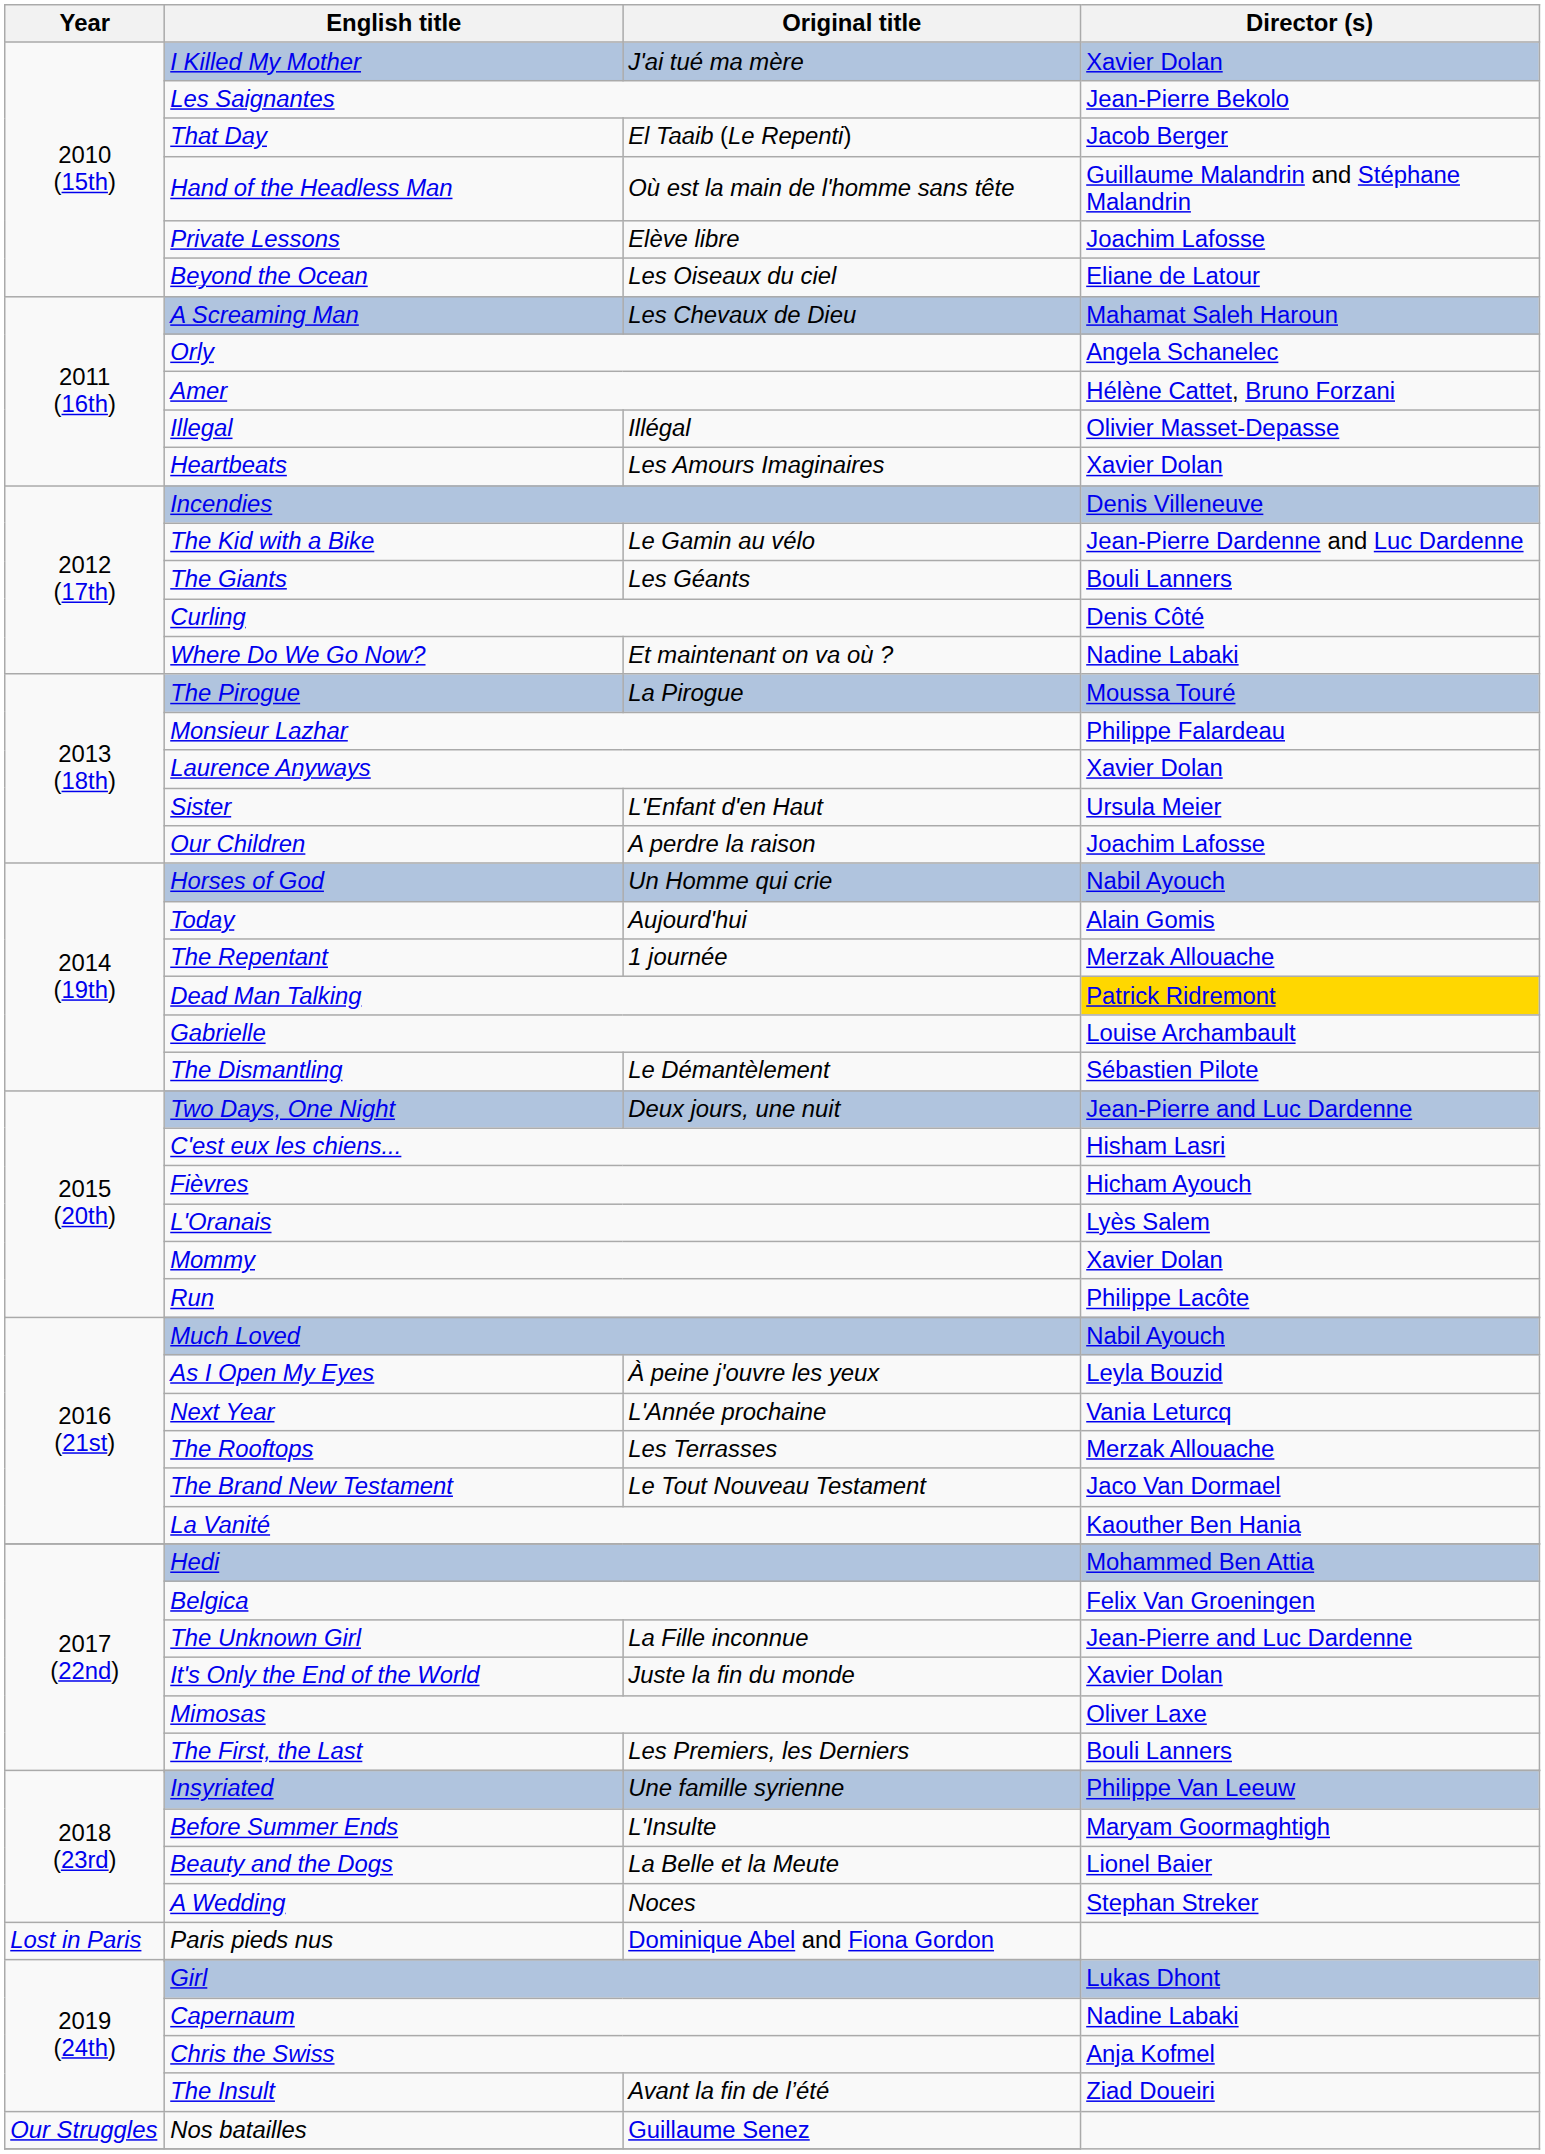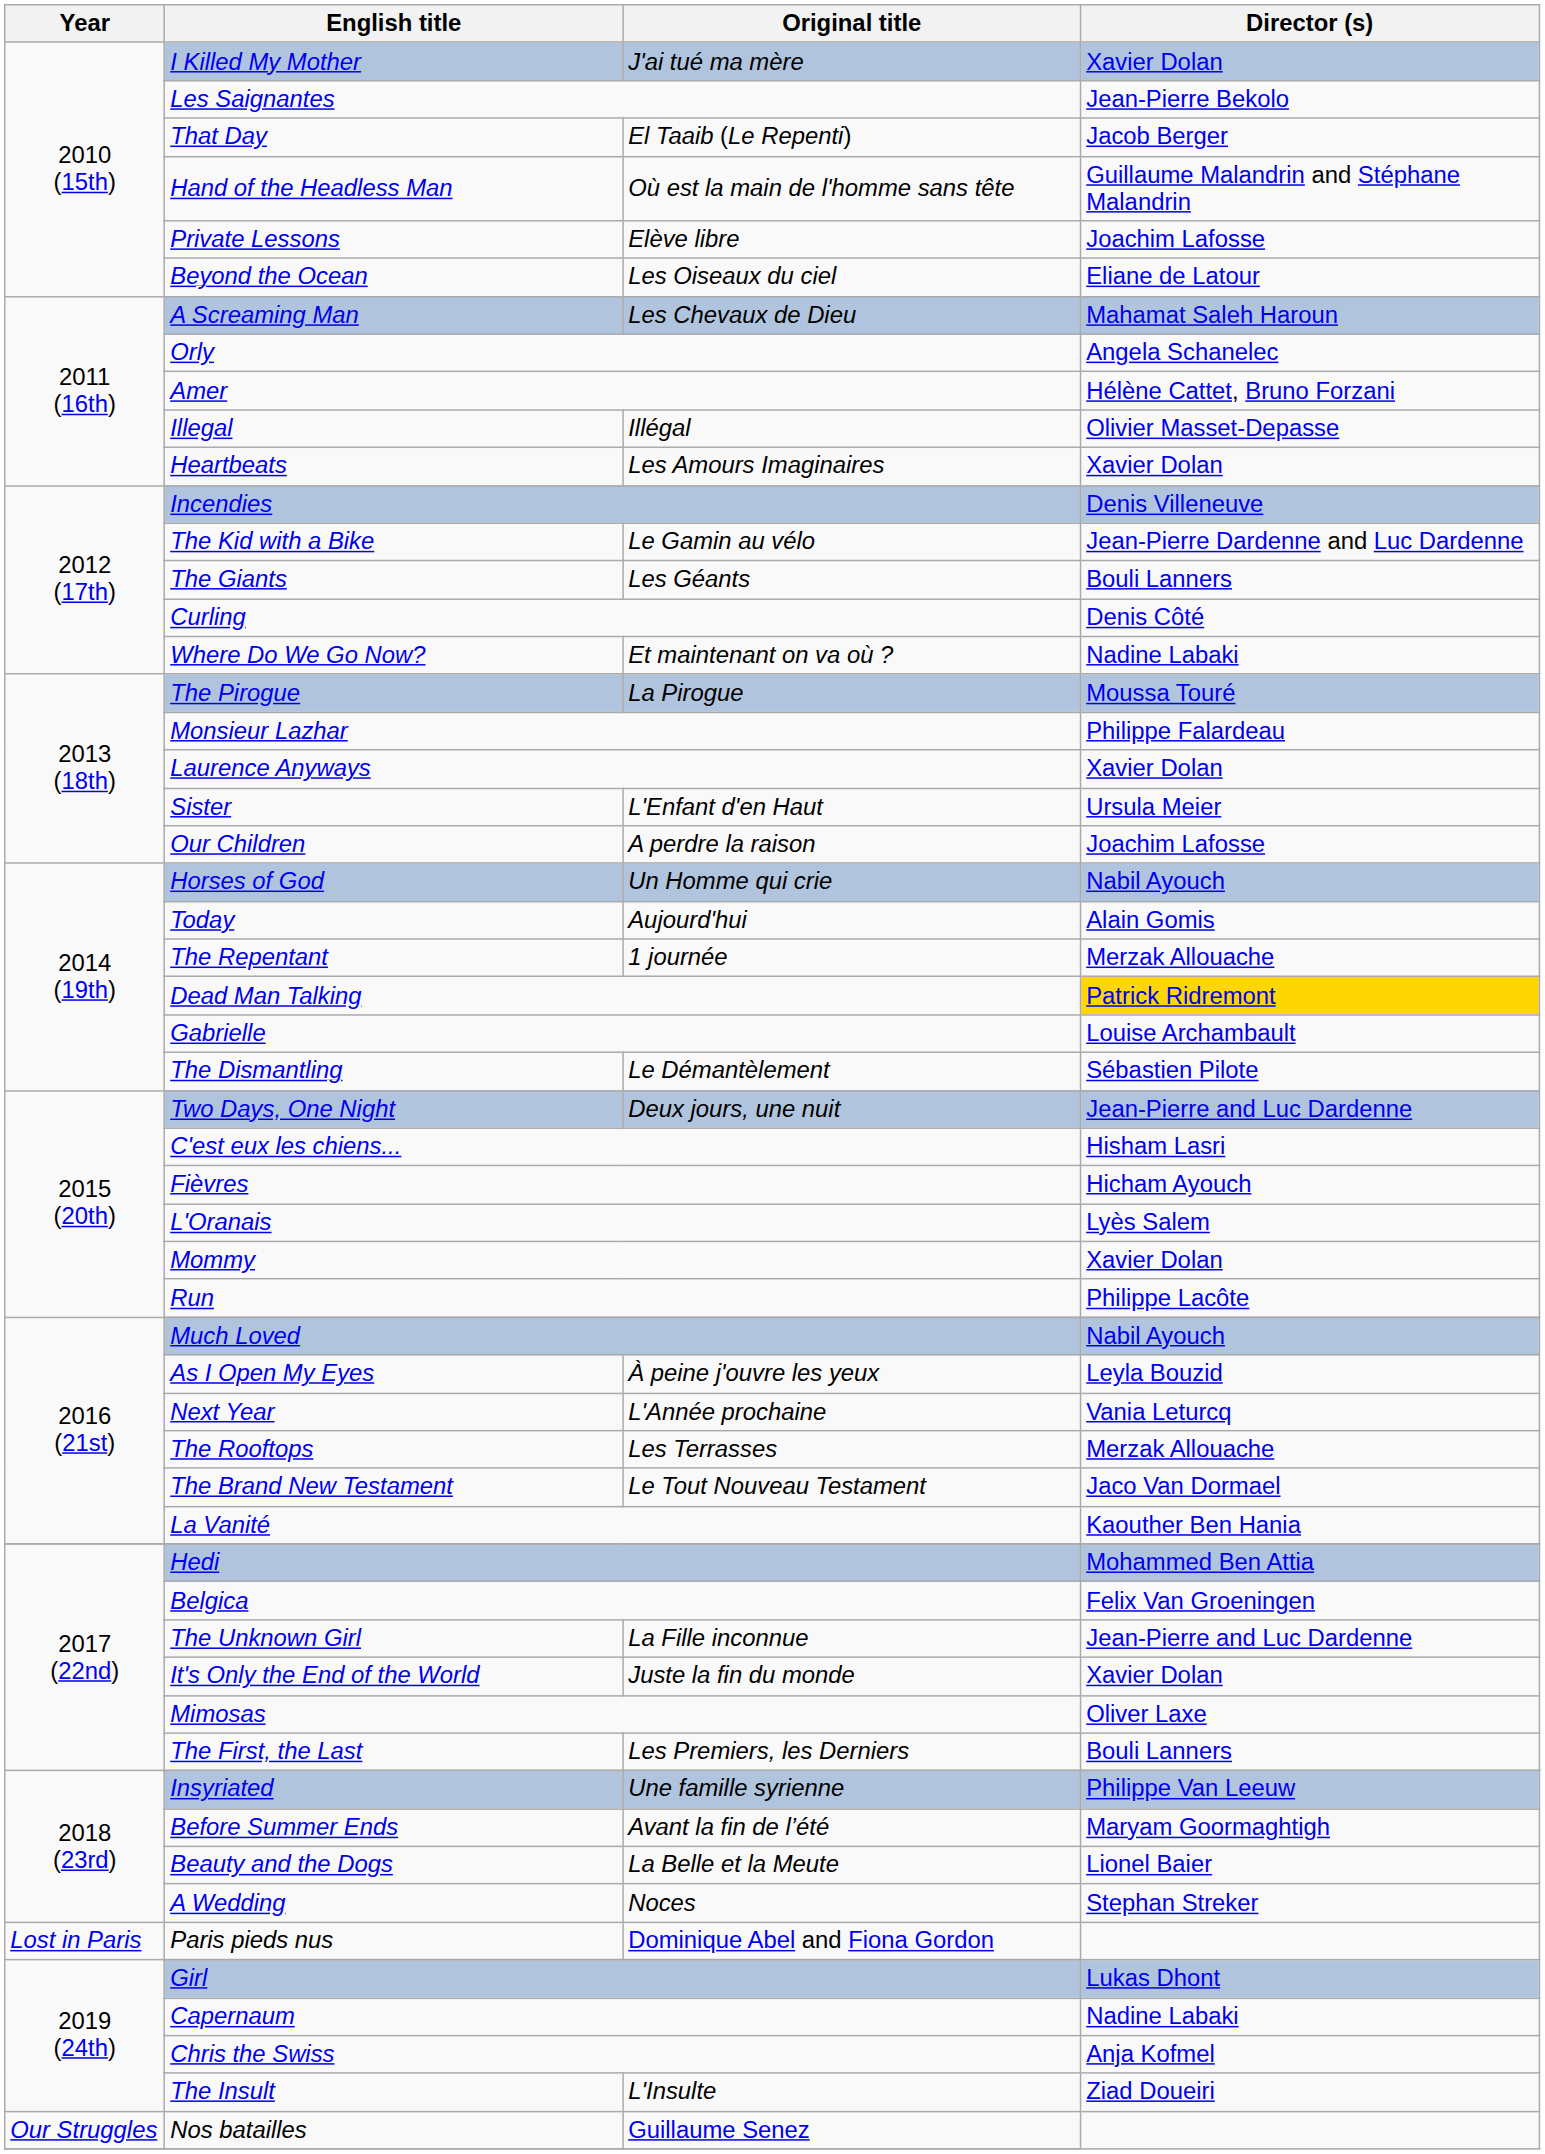 <table class="wikitable">
 <tr>
 <th width="100"><strong>Year</strong></th>
 <th width="300"><strong>English title</strong></th>
 <th width="300"><strong>Original title</strong></th>
 <th width="300"><strong>Director (s)</strong></th>
 </tr>
 <tr>
 <td rowspan="6" style="text-align:center;">2010<br>(<a href='#'>15th</a>)</td>
 <td style="background:#B0C4DE;"><em><a href='#'>I Killed My Mother</a></em></td>
 <td style="background:#B0C4DE;"><em>J'ai tué ma mère</em></td>
 <td style="background:#B0C4DE;"><a href='#'>Xavier Dolan</a></td>
 </tr>
 <tr>
 <td colspan="2"><em><a href='#'>Les Saignantes</a></em></td>
 <td><a href='#'>Jean-Pierre Bekolo</a></td>
 </tr>
 <tr>
 <td><em><a href='#'>That Day</a></em></td>
 <td><em>El Taaib</em> (<em>Le Repenti</em>)</td>
 <td><a href='#'>Jacob Berger</a></td>
 </tr>
 <tr>
 <td><em><a href='#'>Hand of the Headless Man</a></em></td>
 <td><em>Où est la main de l'homme sans tête</em></td>
 <td><a href='#'>Guillaume Malandrin</a> and <a href='#'>Stéphane Malandrin</a></td>
 </tr>
 <tr>
 <td><em><a href='#'>Private Lessons</a></em></td>
 <td><em>Elève libre</em></td>
 <td><a href='#'>Joachim Lafosse</a></td>
 </tr>
 <tr>
 <td><em><a href='#'>Beyond the Ocean</a></em></td>
 <td><em>Les Oiseaux du ciel</em></td>
 <td><a href='#'>Eliane de Latour</a></td>
 </tr>
 <tr>
 <td rowspan="5" style="text-align:center;">2011<br>(<a href='#'>16th</a>)</td>
 <td style="background:#B0C4DE;"><em><a href='#'>A Screaming Man</a></em></td>
 <td style="background:#B0C4DE;"><em>Les Chevaux de Dieu</em></td>
 <td style="background:#B0C4DE;"><a href='#'>Mahamat Saleh Haroun</a></td>
 </tr>
 <tr>
 <td colspan="2"><em><a href='#'>Orly</a></em></td>
 <td><a href='#'>Angela Schanelec</a></td>
 </tr>
 <tr>
 <td colspan="2"><em><a href='#'>Amer</a></em></td>
 <td><a href='#'>Hélène Cattet</a>, <a href='#'>Bruno Forzani</a></td>
 </tr>
 <tr>
 <td><em><a href='#'>Illegal</a></em></td>
 <td><em> Illégal</em></td>
 <td><a href='#'>Olivier Masset-Depasse</a></td>
 </tr>
 <tr>
 <td><em><a href='#'>Heartbeats</a></em></td>
 <td><em>Les Amours Imaginaires</em></td>
 <td><a href='#'>Xavier Dolan</a></td>
 </tr>
 <tr>
 <td rowspan="5" style="text-align:center;">2012<br>(<a href='#'>17th</a>)</td>
 <td colspan="2" style="background:#B0C4DE;"><em><a href='#'>Incendies</a></em></td>
 <td style="background:#B0C4DE;"><a href='#'>Denis Villeneuve</a></td>
 </tr>
 <tr>
 <td><em><a href='#'>The Kid with a Bike</a></em></td>
 <td><em>Le Gamin au vélo</em></td>
 <td><a href='#'>Jean-Pierre Dardenne</a> and <a href='#'>Luc Dardenne</a></td>
 </tr>
 <tr>
 <td><em><a href='#'>The Giants</a></em></td>
 <td><em> Les Géants</em></td>
 <td><a href='#'>Bouli Lanners</a></td>
 </tr>
 <tr>
 <td colspan="2"><em><a href='#'>Curling</a></em></td>
 <td><a href='#'>Denis Côté</a></td>
 </tr>
 <tr>
 <td><em><a href='#'>Where Do We Go Now?</a></em></td>
 <td><em>Et maintenant on va où ?</em></td>
 <td><a href='#'>Nadine Labaki</a></td>
 </tr>
 <tr>
 <td rowspan="5" style="text-align:center;">2013<br>(<a href='#'>18th</a>)</td>
 <td style="background:#B0C4DE;"><em><a href='#'>The Pirogue</a></em></td>
 <td style="background:#B0C4DE;"><em>La Pirogue</em></td>
 <td style="background:#B0C4DE;"><a href='#'>Moussa Touré</a></td>
 </tr>
 <tr>
 <td colspan="2"><em><a href='#'>Monsieur Lazhar</a></em></td>
 <td><a href='#'>Philippe Falardeau</a></td>
 </tr>
 <tr>
 <td colspan="2"><em><a href='#'>Laurence Anyways</a></em></td>
 <td><a href='#'>Xavier Dolan</a></td>
 </tr>
 <tr>
 <td><em><a href='#'>Sister</a></em></td>
 <td><em>L'Enfant d'en Haut</em></td>
 <td><a href='#'>Ursula Meier</a></td>
 </tr>
 <tr>
 <td><em><a href='#'>Our Children</a></em></td>
 <td><em>A perdre la raison</em></td>
 <td><a href='#'>Joachim Lafosse</a></td>
 </tr>
 <tr>
 <td rowspan="6" style="text-align:center;">2014<br>(<a href='#'>19th</a>)</td>
 <td style="background:#B0C4DE;"><em><a href='#'>Horses of God</a></em></td>
 <td style="background:#B0C4DE;"><em>Un Homme qui crie</em></td>
 <td style="background:#B0C4DE;"><a href='#'>Nabil Ayouch</a></td>
 </tr>
 <tr>
 <td><em><a href='#'>Today</a></em></td>
 <td><em>Aujourd'hui</em></td>
 <td><a href='#'>Alain Gomis</a></td>
 </tr>
 <tr>
 <td><em><a href='#'>The Repentant</a></em></td>
 <td><em>1 journée</em></td>
 <td><a href='#'>Merzak Allouache</a></td>
 </tr>
 <tr>
 <td colspan="2"><em><a href='#'>Dead Man Talking</a></em></td>
 <td style="background: gold;"><a href='#'>Patrick Ridremont</a></td>
 </tr>
 <tr>
 <td colspan="2"><em><a href='#'>Gabrielle</a></em></td>
 <td><a href='#'>Louise Archambault</a></td>
 </tr>
 <tr>
 <td><em><a href='#'>The Dismantling</a></em></td>
 <td><em>Le Démantèlement</em></td>
 <td><a href='#'>Sébastien Pilote</a></td>
 </tr>
 <tr>
 <td rowspan="6" style="text-align:center;">2015<br>(<a href='#'>20th</a>)</td>
 <td style="background:#B0C4DE;"><em><a href='#'>Two Days, One Night</a></em></td>
 <td style="background:#B0C4DE;"><em>Deux jours, une nuit</em></td>
 <td style="background:#B0C4DE;"><a href='#'>Jean-Pierre and Luc Dardenne</a></td>
 </tr>
 <tr>
 <td colspan="2"><em><a href='#'>C'est eux les chiens...</a></em></td>
 <td><a href='#'>Hisham Lasri</a></td>
 </tr>
 <tr>
 <td colspan="2"><em><a href='#'>Fièvres</a></em></td>
 <td><a href='#'>Hicham Ayouch</a></td>
 </tr>
 <tr>
 <td colspan="2"><em><a href='#'>L'Oranais</a></em></td>
 <td><a href='#'>Lyès Salem</a></td>
 </tr>
 <tr>
 <td colspan="2"><em><a href='#'>Mommy</a></em></td>
 <td><a href='#'>Xavier Dolan</a></td>
 </tr>
 <tr>
 <td colspan="2"><em><a href='#'>Run</a></em></td>
 <td><a href='#'>Philippe Lacôte</a></td>
 </tr>
 <tr>
 <td rowspan="7" style="text-align:center;">2016<br>(<a href='#'>21st</a>)</td>
 </tr>
 <tr>
 <td colspan="2" style="background:#B0C4DE;"><em><a href='#'>Much Loved</a></em></td>
 <td style="background:#B0C4DE;"><a href='#'>Nabil Ayouch</a></td>
 </tr>
 <tr>
 <td><em><a href='#'>As I Open My Eyes</a></em></td>
 <td><em>À peine j'ouvre les yeux</em></td>
 <td><a href='#'>Leyla Bouzid</a></td>
 </tr>
 <tr>
 <td><em><a href='#'>Next Year</a></em></td>
 <td><em>L'Année prochaine</em></td>
 <td><a href='#'>Vania Leturcq</a></td>
 </tr>
 <tr>
 <td><em><a href='#'>The Rooftops</a></em></td>
 <td><em>Les Terrasses</em></td>
 <td><a href='#'>Merzak Allouache</a></td>
 </tr>
 <tr>
 <td><em><a href='#'>The Brand New Testament</a></em></td>
 <td><em>Le Tout Nouveau Testament</em></td>
 <td><a href='#'>Jaco Van Dormael</a></td>
 </tr>
 <tr>
 <td colspan="2"><em><a href='#'>La Vanité</a></em></td>
 <td><a href='#'>Kaouther Ben Hania</a></td>
 </tr>
 <tr>
 </tr>
 <tr>
 <td rowspan="7" style="text-align:center;">2017<br>(<a href='#'>22nd</a>)</td>
 </tr>
 <tr>
 <td style="background:#B0C4DE;" colspan="2"><em><a href='#'>Hedi</a></em></td>
 <td style="background:#B0C4DE;"><a href='#'>Mohammed Ben Attia</a></td>
 </tr>
 <tr>
 <td colspan="2"><em><a href='#'>Belgica</a></em></td>
 <td><a href='#'>Felix Van Groeningen</a></td>
 </tr>
 <tr>
 <td><em><a href='#'>The Unknown Girl</a></em></td>
 <td><em>La Fille inconnue</em></td>
 <td><a href='#'>Jean-Pierre and Luc Dardenne</a></td>
 </tr>
 <tr>
 <td><em><a href='#'>It's Only the End of the World</a></em></td>
 <td><em>Juste la fin du monde</em></td>
 <td><a href='#'>Xavier Dolan</a></td>
 </tr>
 <tr>
 <td colspan="2"><em><a href='#'>Mimosas</a></em></td>
 <td><a href='#'>Oliver Laxe</a></td>
 </tr>
 <tr>
 <td><em><a href='#'>The First, the Last</a></em></td>
 <td><em>Les Premiers, les Derniers</em></td>
 <td><a href='#'>Bouli Lanners</a></td>
 </tr>
 <tr>
 <td rowspan="6" style="text-align:center;">2018<br>(<a href='#'>23rd</a>)</td>
 </tr>
 <tr>
 </tr>
 <tr style="background:#B0C4DE;">
 <td><em><a href='#'>Insyriated</a></em></td>
 <td><em>Une famille syrienne</em></td>
 <td><a href='#'>Philippe Van Leeuw</a></td>
 </tr>
 <tr>
 <td><em><a href='#'>Before Summer Ends</a></em></td>
-<td><em>L'Insulte</em></td>
+<td><em>Avant la fin de l’été</em></td>
 <td><a href='#'>Maryam Goormaghtigh</a></td>
 </tr>
 <tr>
 <td><em><a href='#'>Beauty and the Dogs</a></em></td>
 <td><em>La Belle et la Meute</em></td>
 <td><a href='#'>Lionel Baier</a></td>
 </tr>
 <tr>
 <td><em><a href='#'>A Wedding</a></em></td>
 <td><em>Noces</em></td>
 <td><a href='#'>Stephan Streker</a></td>
 </tr>
 <tr>
 <td><em><a href='#'>Lost in Paris</a></em></td>
 <td><em>Paris pieds nus</em></td>
 <td><a href='#'>Dominique Abel</a> and <a href='#'>Fiona Gordon</a></td>
 </tr>
 <tr>
 <td rowspan="6" style="text-align:center;">2019<br>(<a href='#'>24th</a>)</td>
 </tr>
 <tr>
 </tr>
 <tr style="background:#B0C4DE;">
 <td colspan="2"><em><a href='#'>Girl</a></em></td>
 <td><a href='#'>Lukas Dhont</a></td>
 </tr>
 <tr>
 <td colspan="2"><em><a href='#'>Capernaum</a></em></td>
 <td><a href='#'>Nadine Labaki</a></td>
 </tr>
 <tr>
 <td colspan="2"><em><a href='#'>Chris the Swiss</a></em></td>
 <td><a href='#'>Anja Kofmel</a></td>
 </tr>
 <tr>
 <td><em><a href='#'>The Insult</a></em></td>
-<td><em>Avant la fin de l’été</em></td>
+<td><em>L'Insulte</em></td>
 <td><a href='#'>Ziad Doueiri</a></td>
 </tr>
 <tr>
 <td><em><a href='#'>Our Struggles</a></em></td>
 <td><em>Nos batailles</em></td>
 <td><a href='#'>Guillaume Senez</a></td>
 </tr>
 <tr>
 </tr>
 </table>
